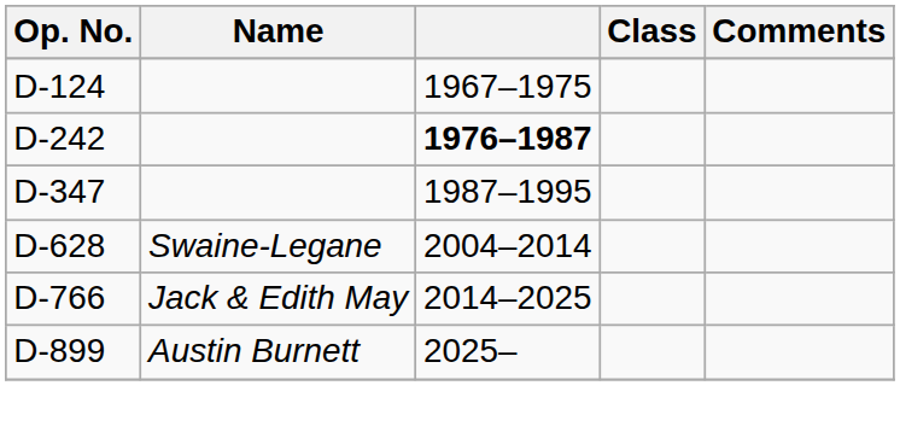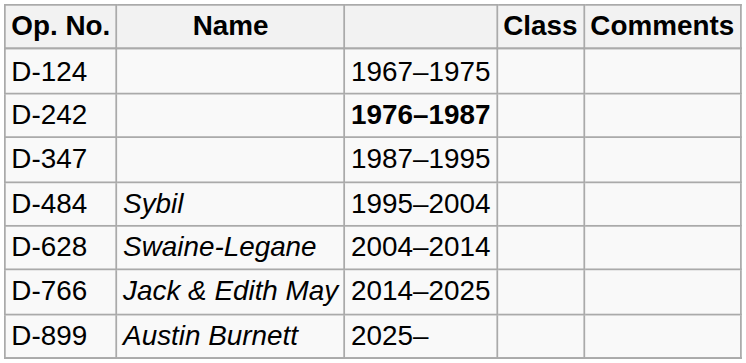 <table class="wikitable">
 <tr>
 <th>Op. No.</th>
 <th>Name</th>
 <th></th>
 <th>Class</th>
 <th>Comments</th>
 </tr>
 <tr>
 </tr>
 <tr>
 <td>D-124</td>
 <td></td>
 <td>1967–1975</td>
 <td></td>
 <td></td>
 </tr>
 <tr>
 <td>D-242</td>
 <td></td>
 <td><strong>1976–1987</strong></td>
 <td></td>
 <td></td>
 </tr>
 <tr>
 <td>D-347</td>
 <td></td>
 <td>1987–1995</td>
 <td></td>
 <td></td>
 </tr>
 <tr>
+<td>D-484</td>
+<td><em>Sybil</em></td>
+<td>1995–2004</td>
+<td></td>
+<td></td>
+</tr>
+<tr>
 <td>D-628</td>
 <td><em>Swaine-Legane</em></td>
 <td>2004–2014</td>
 <td></td>
 <td></td>
 </tr>
 <tr>
 <td>D-766</td>
 <td><em>Jack & Edith May</em></td>
 <td>2014–2025</td>
 <td></td>
 <td></td>
 </tr>
 <tr>
 <td>D-899</td>
 <td><em>Austin Burnett</em></td>
 <td>2025–</td>
 <td></td>
 <td></td>
 </tr>
 <tr>
 </tr>
 </table>
